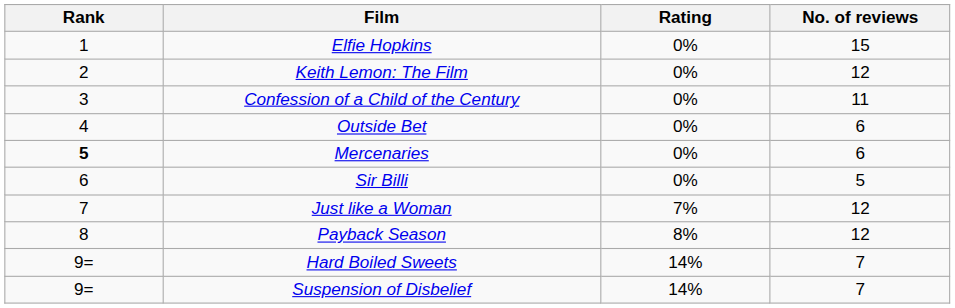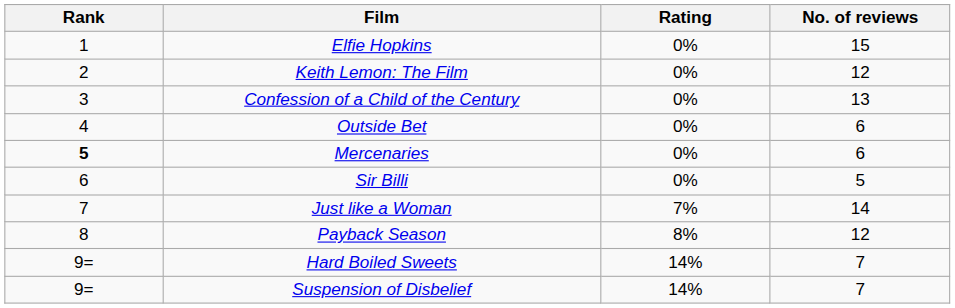 <table class="wikitable sortable plainrowheaders"  style="width:70%; text-align:center; margin:1em auto 1em auto;" cellpadding="5" cellspacing="5">
 <tr>
 <th style="width:5%;">Rank</th>
 <th style="width:14%;">Film</th>
 <th style="width:5%;">Rating</th>
 <th style="width:5%;">No. of reviews</th>
 </tr>
 <tr>
 <td>1</td>
 <td><em><a href='#'>Elfie Hopkins</a></em></td>
 <td>0%</td>
 <td>15</td>
 </tr>
 <tr>
 <td>2</td>
 <td><em><a href='#'>Keith Lemon: The Film</a></em></td>
 <td>0%</td>
 <td>12</td>
 </tr>
 <tr>
 <td>3</td>
 <td><em><a href='#'>Confession of a Child of the Century</a></em></td>
 <td>0%</td>
-<td>11</td>
+<td>13</td>
 </tr>
 <tr>
 <td>4</td>
 <td><em><a href='#'>Outside Bet</a></em></td>
 <td>0%</td>
 <td>6</td>
 </tr>
 <tr>
 <td><strong>5</strong></td>
 <td><em><a href='#'>Mercenaries</a></em></td>
 <td>0%</td>
 <td>6</td>
 </tr>
 <tr>
 <td>6</td>
 <td><em><a href='#'>Sir Billi</a></em></td>
 <td>0%</td>
 <td>5</td>
 </tr>
 <tr>
 <td>7</td>
 <td><em><a href='#'>Just like a Woman</a></em></td>
 <td>7%</td>
-<td>12</td>
+<td>14</td>
 </tr>
 <tr>
 <td>8</td>
 <td><em><a href='#'>Payback Season</a></em></td>
 <td>8%</td>
 <td>12</td>
 </tr>
 <tr>
 <td>9=</td>
 <td><em><a href='#'>Hard Boiled Sweets</a></em></td>
 <td>14%</td>
 <td>7</td>
 </tr>
 <tr>
 <td>9=</td>
 <td><em><a href='#'>Suspension of Disbelief</a></em></td>
 <td>14%</td>
 <td>7</td>
 </tr>
 </table>
